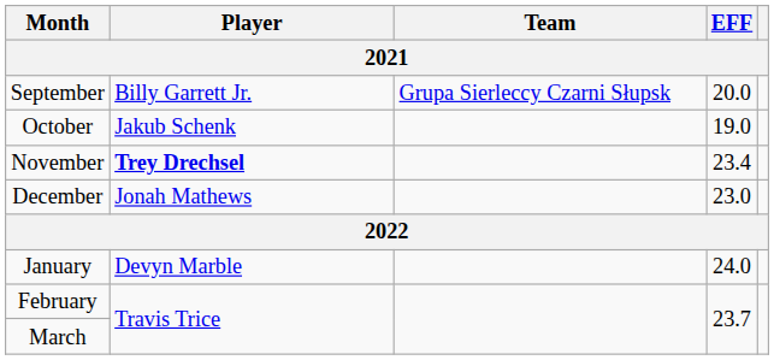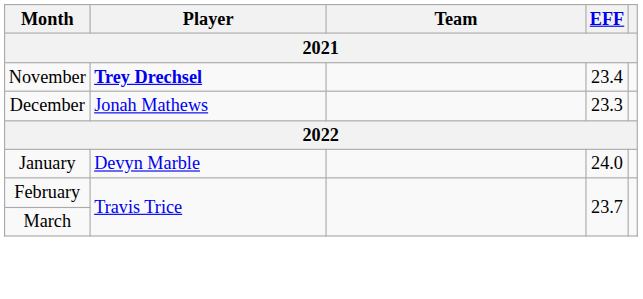 <table class="wikitable" style="text-align: center;">
 <tr>
 <th>Month</th>
 <th style="width:200px;">Player</th>
 <th style="width:220px;">Team</th>
 <th><a href='#'>EFF</a></th>
 <th></th>
 </tr>
 <tr>
 <th colspan=5>2021</th>
 </tr>
 <tr>
-<td>September</td>
-<td align="left"> <a href='#'>Billy Garrett Jr.</a></td>
-<td align="left"><a href='#'>Grupa Sierleccy Czarni Słupsk</a></td>
-<td>20.0</td>
-<td></td>
-</tr>
-<tr>
-<td>October</td>
-<td align="left"> <a href='#'>Jakub Schenk</a></td>
-<td align="left"></td>
-<td>19.0</td>
-<td></td>
-</tr>
-<tr>
 <td>November</td>
 <td align="left"><strong> <a href='#'>Trey Drechsel</a></strong></td>
 <td align="left"></td>
 <td>23.4</td>
 <td></td>
 </tr>
 <tr>
 <td>December</td>
 <td align="left"> <a href='#'>Jonah Mathews</a></td>
 <td align="left"></td>
-<td>23.0</td>
+<td>23.3</td>
 <td></td>
 </tr>
 <tr>
 <th colspan=5>2022</th>
 </tr>
 <tr>
 <td>January</td>
 <td align="left"> <a href='#'>Devyn Marble</a></td>
 <td align="left"></td>
 <td>24.0</td>
 <td></td>
 </tr>
 <tr>
 <td>February</td>
 <td rowspan=2 style="text-align:left;"> <a href='#'>Travis Trice</a></td>
 <td rowspan=2 style="text-align:left;"></td>
 <td rowspan=2>23.7</td>
 <td rowspan=2></td>
 </tr>
 <tr>
 <td>March</td>
 </tr>
 </table>
